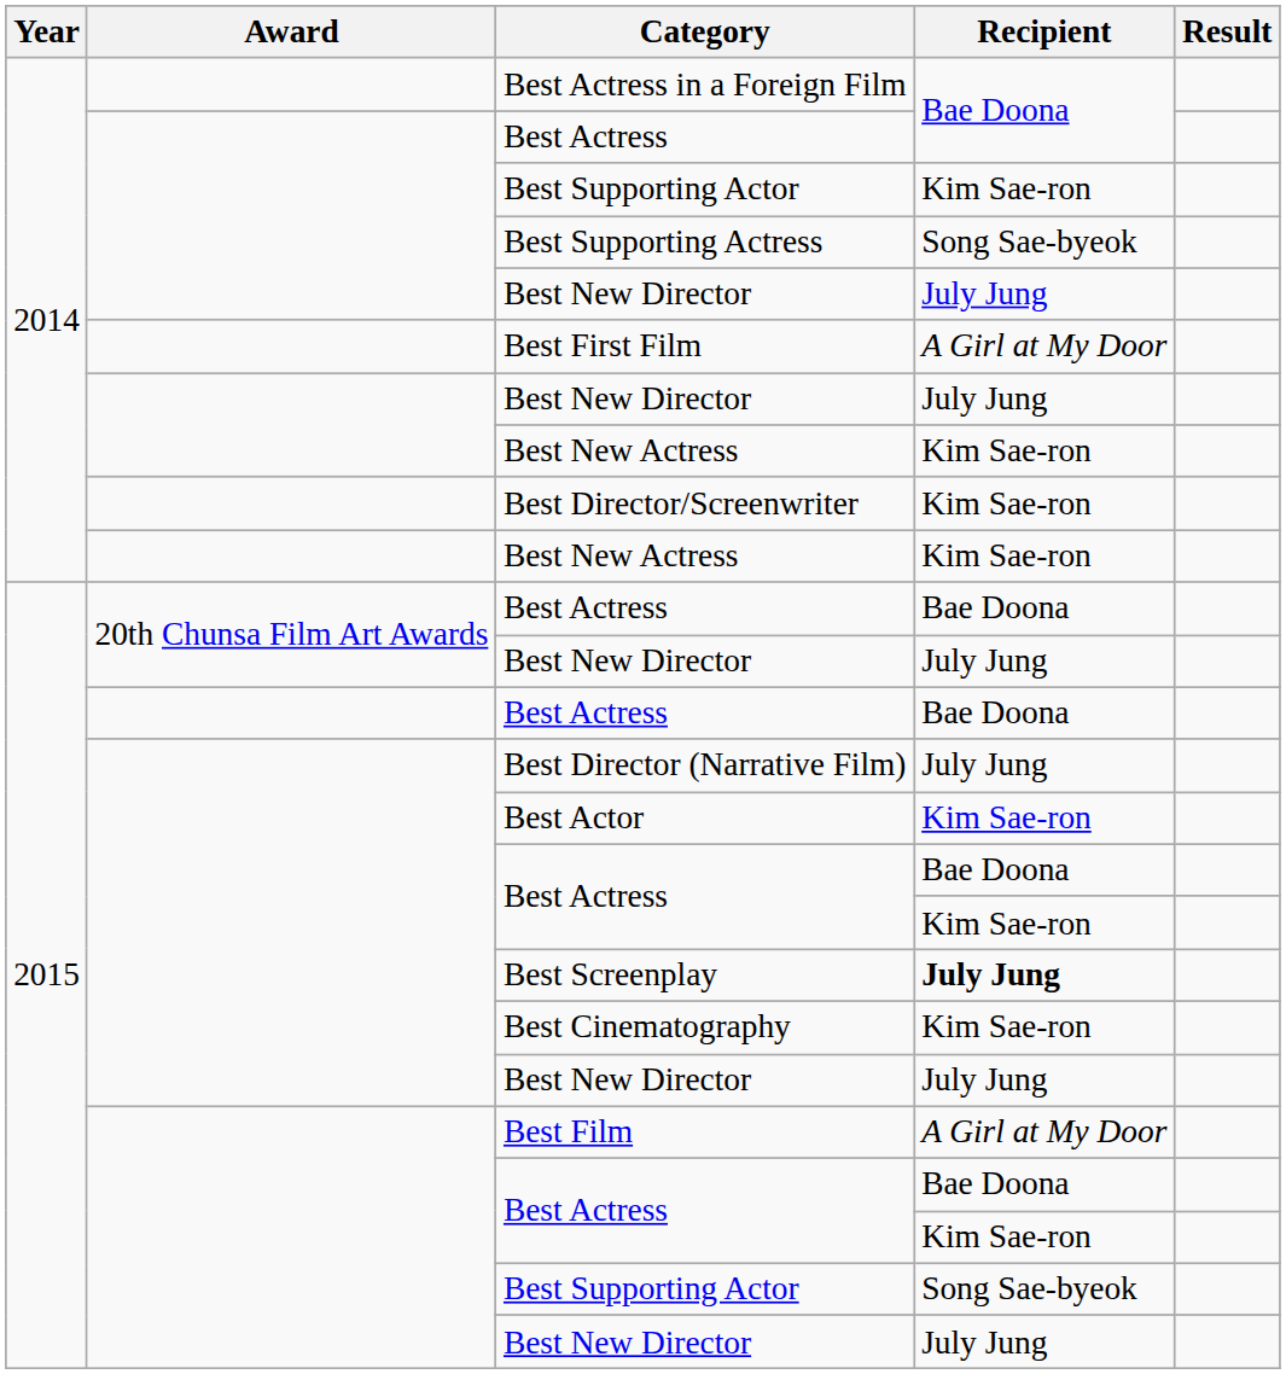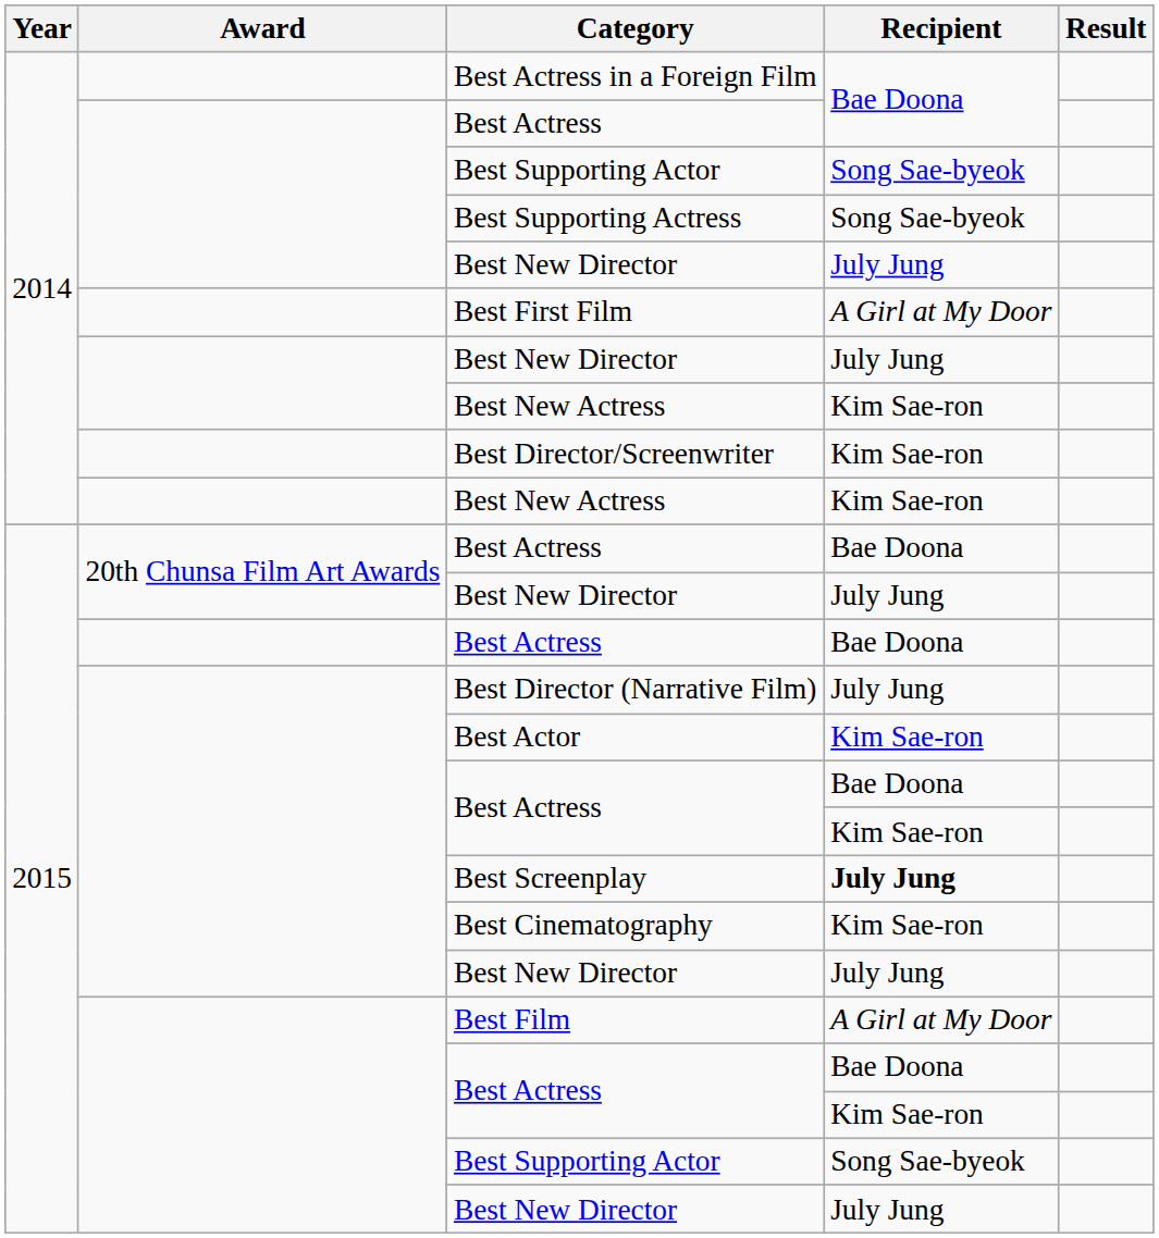 <table class="wikitable">
 <tr>
 <th>Year</th>
 <th>Award</th>
 <th>Category</th>
 <th>Recipient</th>
 <th>Result</th>
 </tr>
 <tr>
 <td rowspan=10>2014</td>
 <td></td>
 <td>Best Actress in a Foreign Film</td>
 <td rowspan="2"><a href='#'>Bae Doona</a></td>
 <td></td>
 </tr>
 <tr>
 <td rowspan=4></td>
 <td>Best Actress</td>
 <td></td>
 </tr>
 <tr>
 <td>Best Supporting Actor</td>
-<td>Kim Sae-ron</td>
+<td><a href='#'>Song Sae-byeok</a></td>
 <td></td>
 </tr>
 <tr>
 <td>Best Supporting Actress</td>
 <td>Song Sae-byeok</td>
 <td></td>
 </tr>
 <tr>
 <td>Best New Director</td>
 <td><a href='#'>July Jung</a></td>
 <td></td>
 </tr>
 <tr>
 <td></td>
 <td>Best First Film</td>
 <td><em>A Girl at My Door</em></td>
 <td></td>
 </tr>
 <tr>
 <td rowspan=2></td>
 <td>Best New Director</td>
 <td>July Jung</td>
 <td></td>
 </tr>
 <tr>
 <td>Best New Actress</td>
 <td>Kim Sae-ron</td>
 <td></td>
 </tr>
 <tr>
 <td></td>
 <td>Best Director/Screenwriter</td>
 <td>Kim Sae-ron</td>
 <td></td>
 </tr>
 <tr>
 <td></td>
 <td>Best New Actress</td>
 <td>Kim Sae-ron</td>
 <td></td>
 </tr>
 <tr>
 <td rowspan=15>2015</td>
 <td rowspan=2 style="text-align:center;">20th <a href='#'>Chunsa Film Art Awards</a></td>
 <td>Best Actress</td>
 <td>Bae Doona</td>
 <td></td>
 </tr>
 <tr>
 <td>Best New Director</td>
 <td>July Jung</td>
 <td></td>
 </tr>
 <tr>
 <td></td>
 <td><a href='#'>Best Actress</a></td>
 <td>Bae Doona</td>
 <td></td>
 </tr>
 <tr>
 <td rowspan=7></td>
 <td>Best Director (Narrative Film)</td>
 <td>July Jung</td>
 <td></td>
 </tr>
 <tr>
 <td>Best Actor</td>
 <td><a href='#'>Kim Sae-ron</a></td>
 <td></td>
 </tr>
 <tr>
 <td rowspan=2>Best Actress</td>
 <td>Bae Doona</td>
 <td></td>
 </tr>
 <tr>
 <td>Kim Sae-ron</td>
 <td></td>
 </tr>
 <tr>
 <td>Best Screenplay</td>
 <td><strong>July Jung</strong></td>
 <td></td>
 </tr>
 <tr>
 <td>Best Cinematography</td>
 <td>Kim Sae-ron</td>
 <td></td>
 </tr>
 <tr>
 <td>Best New Director</td>
 <td>July Jung</td>
 <td></td>
 </tr>
 <tr>
 <td rowspan=5></td>
 <td><a href='#'>Best Film</a></td>
 <td><em>A Girl at My Door</em></td>
 <td></td>
 </tr>
 <tr>
 <td rowspan=2><a href='#'>Best Actress</a></td>
 <td>Bae Doona</td>
 <td></td>
 </tr>
 <tr>
 <td>Kim Sae-ron</td>
 <td></td>
 </tr>
 <tr>
 <td><a href='#'>Best Supporting Actor</a></td>
 <td>Song Sae-byeok</td>
 <td></td>
 </tr>
 <tr>
 <td><a href='#'>Best New Director</a></td>
 <td>July Jung</td>
 <td></td>
 </tr>
 <tr>
 </tr>
 </table>
